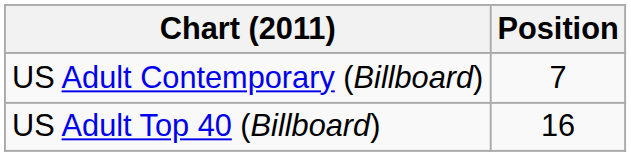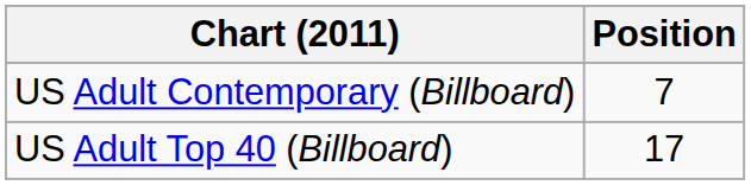 <table class="wikitable">
 <tr>
 <th>Chart (2011)</th>
 <th>Position</th>
 </tr>
 <tr>
 <td>US <a href='#'>Adult Contemporary</a> (<em>Billboard</em>)</td>
 <td style="text-align:center;">7</td>
 </tr>
 <tr>
 <td>US <a href='#'>Adult Top 40</a> (<em>Billboard</em>)</td>
-<td style="text-align:center;">16</td>
+<td style="text-align:center;">17</td>
 </tr>
 </table>
